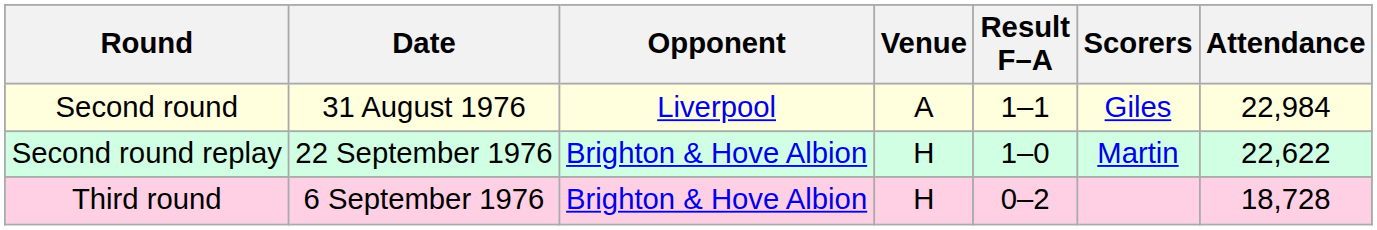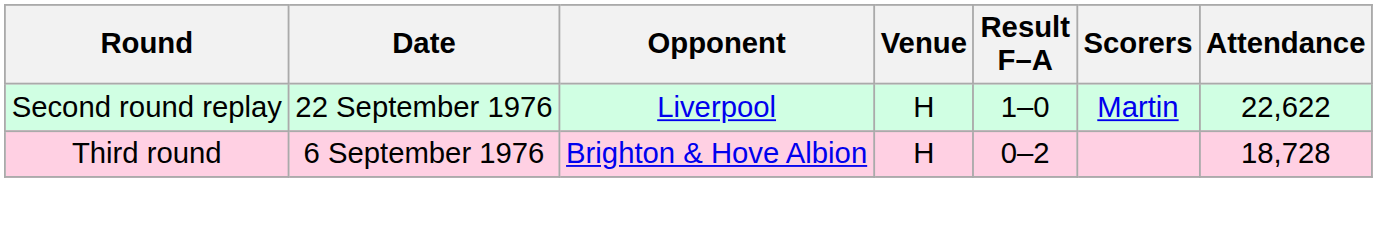 <table class="wikitable sortable" style="text-align:center;">
 <tr>
 <th>Round</th>
 <th>Date</th>
 <th>Opponent</th>
 <th>Venue</th>
 <th>Result<br>F–A</th>
 <th class=unsortable>Scorers</th>
 <th>Attendance</th>
 </tr>
-<tr bgcolor="#ffffdd">
-<td>Second round</td>
-<td>31 August 1976</td>
-<td><a href='#'>Liverpool</a></td>
-<td>A</td>
-<td>1–1</td>
-<td><a href='#'>Giles</a></td>
-<td>22,984</td>
-</tr>
 <tr bgcolor="#d0ffe3">
 <td>Second round replay</td>
 <td>22 September 1976</td>
-<td><a href='#'>Brighton & Hove Albion</a></td>
+<td><a href='#'>Liverpool</a></td>
 <td>H</td>
 <td>1–0</td>
 <td><a href='#'>Martin</a></td>
 <td>22,622</td>
 </tr>
 <tr bgcolor="#ffd0e3">
 <td>Third round</td>
 <td>6 September 1976</td>
 <td><a href='#'>Brighton & Hove Albion</a></td>
 <td>H</td>
 <td>0–2</td>
 <td></td>
 <td>18,728</td>
 </tr>
 </table>
